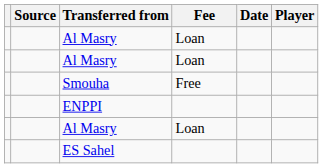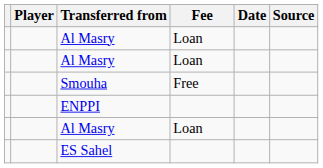 <table class="wikitable plainrowheaders sortable">
 <tr>
 <th></th>
-<th scope="col">Source</th>
+<th scope="col">Player</th>
 <th>Transferred from</th>
 <th style="width: 65px;">Fee</th>
 <th scope="col">Date</th>
-<th scope="col">Player</th>
+<th scope="col">Source</th>
 </tr>
 <tr>
 <td align="center"></td>
 <td></td>
 <td> <a href='#'>Al Masry</a></td>
 <td>Loan</td>
 <td></td>
 <td></td>
 </tr>
 <tr>
 <td align="center"></td>
 <td></td>
 <td> <a href='#'>Al Masry</a></td>
 <td>Loan</td>
 <td></td>
 <td></td>
 </tr>
 <tr>
 <td align="center"></td>
 <td></td>
 <td> <a href='#'>Smouha</a></td>
 <td>Free</td>
 <td></td>
 <td></td>
 </tr>
 <tr>
 <td align="center"></td>
 <td></td>
 <td> <a href='#'>ENPPI</a></td>
 <td></td>
 <td></td>
 <td></td>
 </tr>
 <tr>
 <td align="center"></td>
 <td></td>
 <td> <a href='#'>Al Masry</a></td>
 <td>Loan</td>
 <td></td>
 <td></td>
 </tr>
 <tr>
 <td align="center"></td>
 <td></td>
 <td> <a href='#'>ES Sahel</a></td>
 <td></td>
 <td></td>
 <td></td>
 </tr>
 </table>
